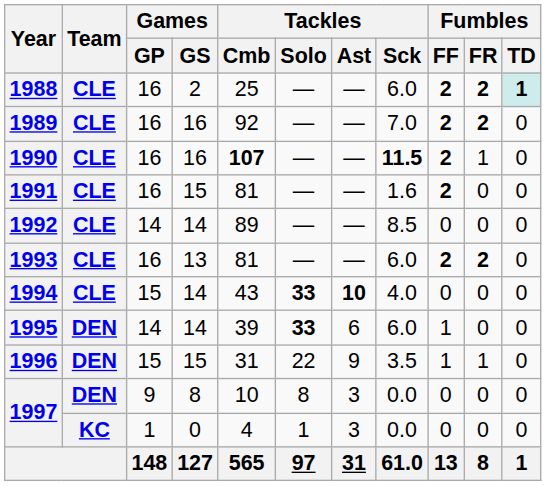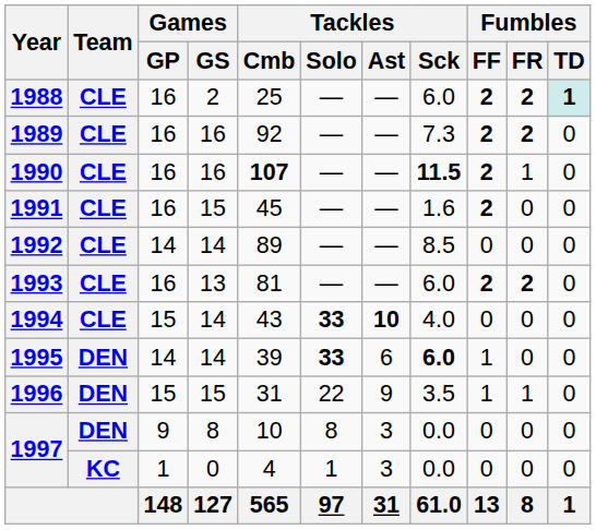 <table class="wikitable" style="text-align: center;">
 <tr>
 <th rowspan="2">Year</th>
 <th rowspan="2">Team</th>
 <th colspan="2">Games</th>
 <th colspan="4">Tackles</th>
 <th colspan="3">Fumbles</th>
 </tr>
 <tr>
 <th>GP</th>
 <th>GS</th>
 <th>Cmb</th>
 <th>Solo</th>
 <th>Ast</th>
 <th>Sck</th>
 <th>FF</th>
 <th>FR</th>
 <th>TD</th>
 </tr>
 <tr>
 <th><a href='#'>1988</a></th>
 <th><a href='#'>CLE</a></th>
 <td>16</td>
 <td>2</td>
 <td>25</td>
 <td>—</td>
 <td>—</td>
 <td>6.0</td>
 <td><strong>2</strong></td>
 <td><strong>2</strong></td>
 <td style="background:#cfecec;"><strong>1</strong></td>
 </tr>
 <tr>
 <th><a href='#'>1989</a></th>
 <th><a href='#'>CLE</a></th>
 <td>16</td>
 <td>16</td>
 <td>92</td>
 <td>—</td>
 <td>—</td>
-<td>7.0</td>
+<td>7.3</td>
 <td><strong>2</strong></td>
 <td><strong>2</strong></td>
 <td>0</td>
 </tr>
 <tr>
 <th><a href='#'>1990</a></th>
 <th><a href='#'>CLE</a></th>
 <td>16</td>
 <td>16</td>
 <td><strong>107</strong></td>
 <td>—</td>
 <td>—</td>
 <td><strong>11.5</strong></td>
 <td><strong>2</strong></td>
 <td>1</td>
 <td>0</td>
 </tr>
 <tr>
 <th><a href='#'>1991</a></th>
 <th><a href='#'>CLE</a></th>
 <td>16</td>
 <td>15</td>
-<td>81</td>
+<td>45</td>
 <td>—</td>
 <td>—</td>
 <td>1.6</td>
 <td><strong>2</strong></td>
 <td>0</td>
 <td>0</td>
 </tr>
 <tr>
 <th><a href='#'>1992</a></th>
 <th><a href='#'>CLE</a></th>
 <td>14</td>
 <td>14</td>
 <td>89</td>
 <td>—</td>
 <td>—</td>
 <td>8.5</td>
 <td>0</td>
 <td>0</td>
 <td>0</td>
 </tr>
 <tr>
 <th><a href='#'>1993</a></th>
 <th><a href='#'>CLE</a></th>
 <td>16</td>
 <td>13</td>
 <td>81</td>
 <td>—</td>
 <td>—</td>
 <td>6.0</td>
 <td><strong>2</strong></td>
 <td><strong>2</strong></td>
 <td>0</td>
 </tr>
 <tr>
 <th><a href='#'>1994</a></th>
 <th><a href='#'>CLE</a></th>
 <td>15</td>
 <td>14</td>
 <td>43</td>
 <td><strong>33</strong></td>
 <td><strong>10</strong></td>
 <td>4.0</td>
 <td>0</td>
 <td>0</td>
 <td>0</td>
 </tr>
 <tr>
 <th><a href='#'>1995</a></th>
 <th><a href='#'>DEN</a></th>
 <td>14</td>
 <td>14</td>
 <td>39</td>
 <td><strong>33</strong></td>
 <td>6</td>
-<td>6.0</td>
+<td><strong>6.0</strong></td>
 <td>1</td>
 <td>0</td>
 <td>0</td>
 </tr>
 <tr>
 <th><a href='#'>1996</a></th>
 <th><a href='#'>DEN</a></th>
 <td>15</td>
 <td>15</td>
 <td>31</td>
 <td>22</td>
 <td>9</td>
 <td>3.5</td>
 <td>1</td>
 <td>1</td>
 <td>0</td>
 </tr>
 <tr>
 <th rowspan="2"><a href='#'>1997</a></th>
 <th><a href='#'>DEN</a></th>
 <td>9</td>
 <td>8</td>
 <td>10</td>
 <td>8</td>
 <td>3</td>
 <td>0.0</td>
 <td>0</td>
 <td>0</td>
 <td>0</td>
 </tr>
 <tr>
 <th><a href='#'>KC</a></th>
 <td>1</td>
 <td>0</td>
 <td>4</td>
 <td>1</td>
 <td>3</td>
 <td>0.0</td>
 <td>0</td>
 <td>0</td>
 <td>0</td>
 </tr>
 <tr>
 <th colspan="2"></th>
 <th>148</th>
 <th>127</th>
 <th>565</th>
 <th><u>97</u></th>
 <th><u>31</u></th>
 <th>61.0</th>
 <th>13</th>
 <th>8</th>
 <th>1</th>
 </tr>
 </table>
